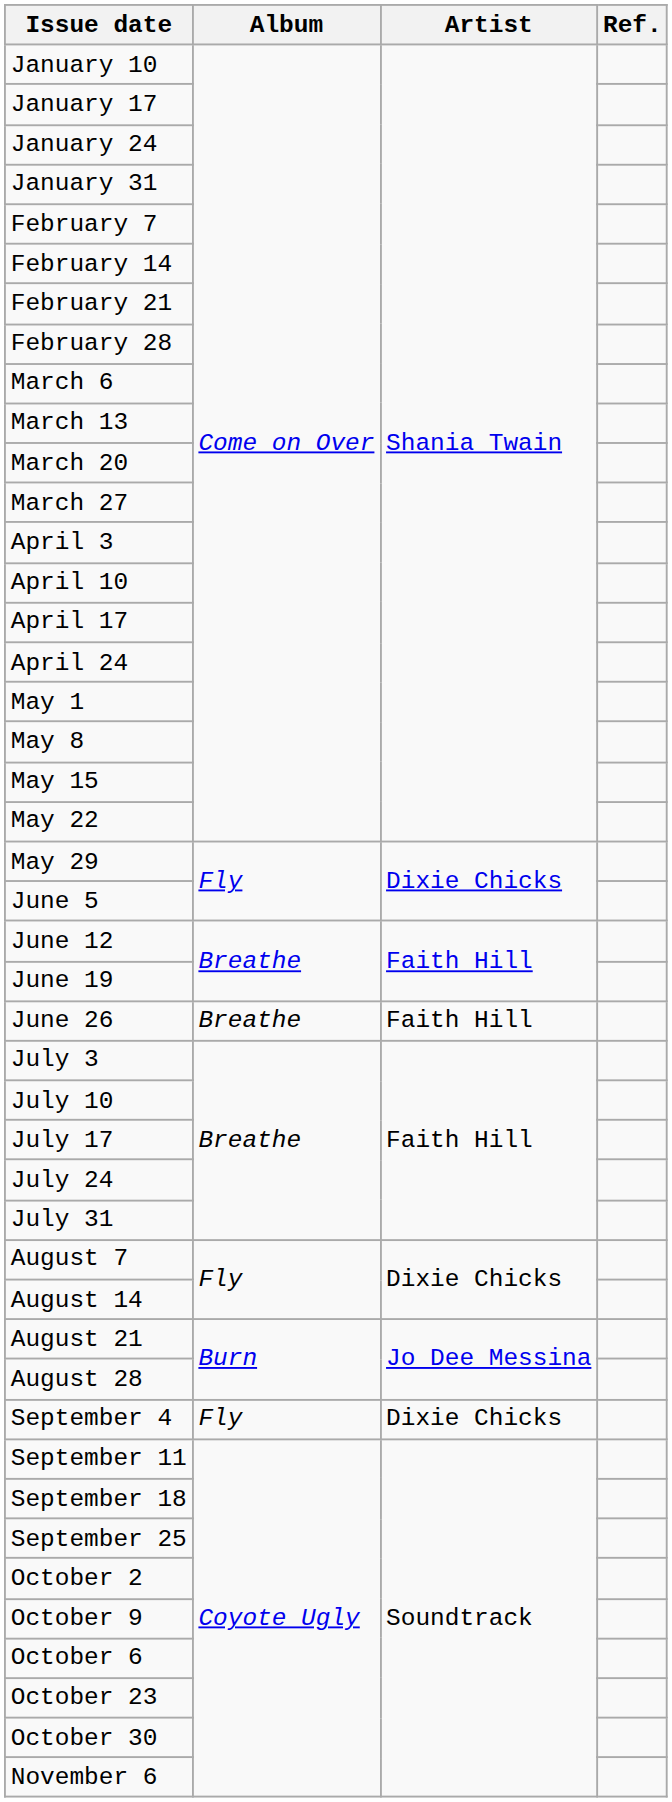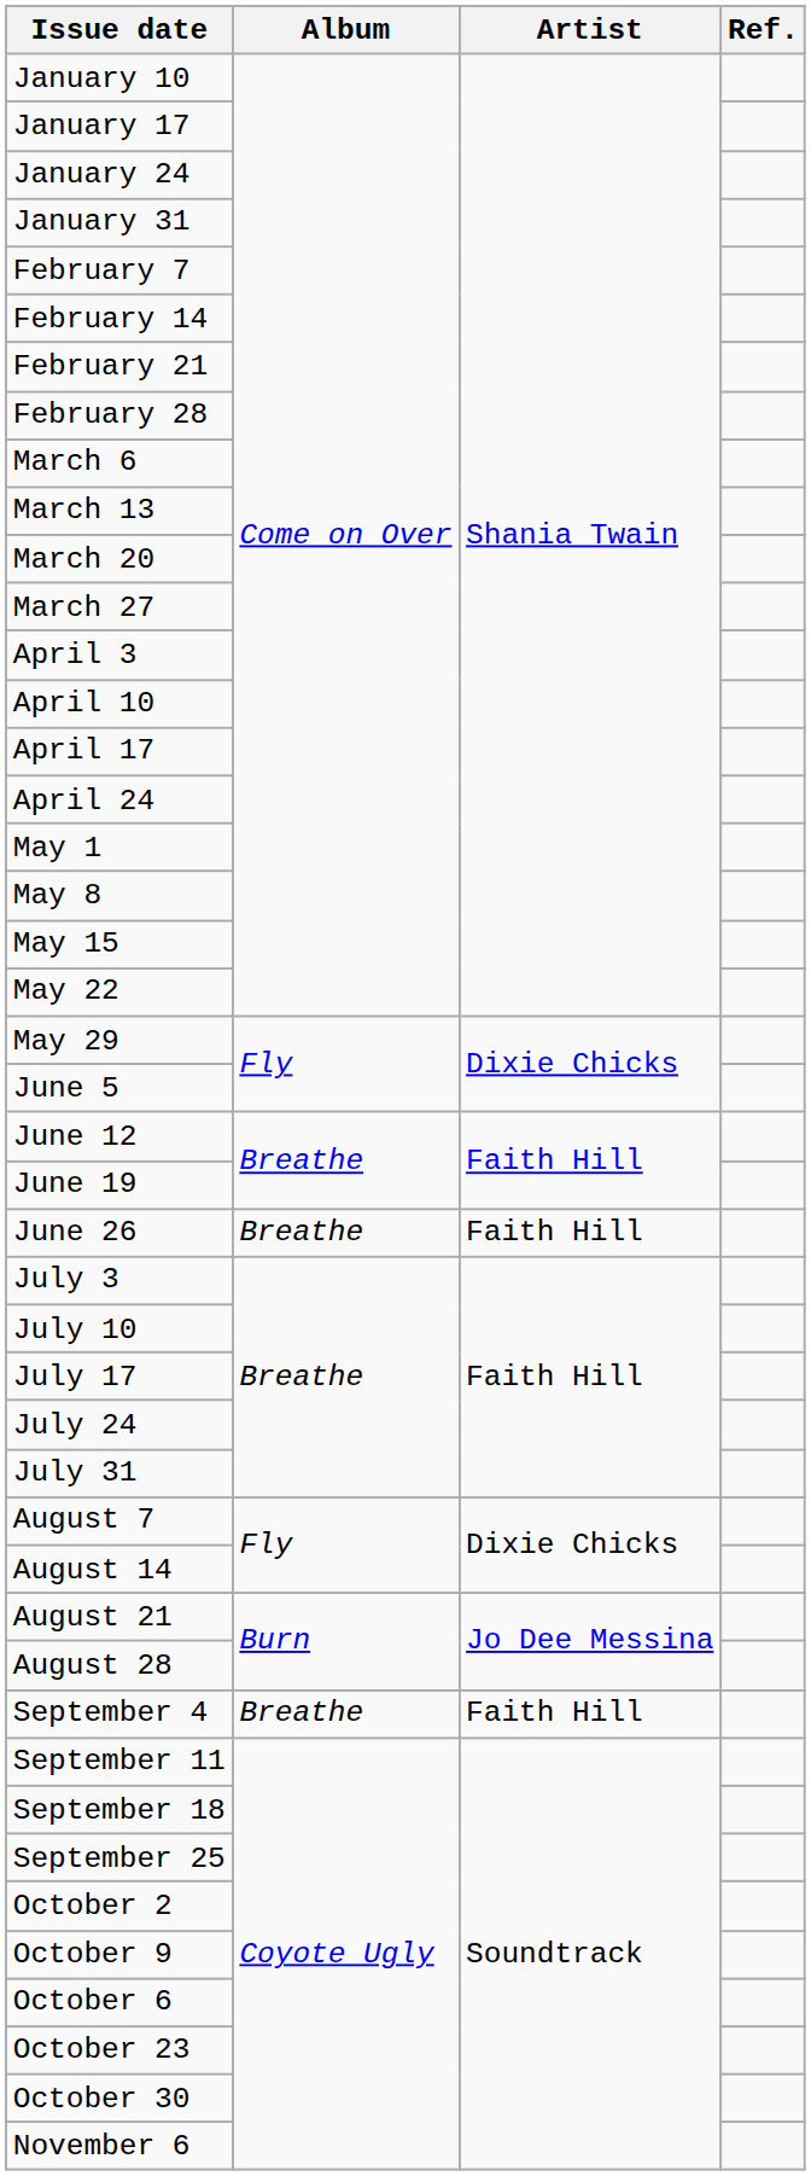 <table class="wikitable">
 <tr>
 <th>Issue date</th>
 <th>Album</th>
 <th>Artist</th>
 <th>Ref.</th>
 </tr>
 <tr>
 <td>January 10</td>
 <td rowspan="20"><em><a href='#'>Come on Over</a></em></td>
 <td rowspan="20"><a href='#'>Shania Twain</a></td>
 <td align=center></td>
 </tr>
 <tr>
 <td>January 17</td>
 <td></td>
 </tr>
 <tr>
 <td>January 24</td>
 <td></td>
 </tr>
 <tr>
 <td>January 31</td>
 <td></td>
 </tr>
 <tr>
 <td>February 7</td>
 <td></td>
 </tr>
 <tr>
 <td>February 14</td>
 <td></td>
 </tr>
 <tr>
 <td>February 21</td>
 <td></td>
 </tr>
 <tr>
 <td>February 28</td>
 <td></td>
 </tr>
 <tr>
 <td>March 6</td>
 <td></td>
 </tr>
 <tr>
 <td>March 13</td>
 <td></td>
 </tr>
 <tr>
 <td>March 20</td>
 <td></td>
 </tr>
 <tr>
 <td>March 27</td>
 <td></td>
 </tr>
 <tr>
 <td>April 3</td>
 <td></td>
 </tr>
 <tr>
 <td>April 10</td>
 <td></td>
 </tr>
 <tr>
 <td>April 17</td>
 <td></td>
 </tr>
 <tr>
 <td>April 24</td>
 <td></td>
 </tr>
 <tr>
 <td>May 1</td>
 <td></td>
 </tr>
 <tr>
 <td>May 8</td>
 <td></td>
 </tr>
 <tr>
 <td>May 15</td>
 <td></td>
 </tr>
 <tr>
 <td>May 22</td>
 <td></td>
 </tr>
 <tr>
 <td>May 29</td>
 <td rowspan="2"><em><a href='#'>Fly</a></em></td>
 <td rowspan="2"><a href='#'>Dixie Chicks</a></td>
 <td></td>
 </tr>
 <tr>
 <td>June 5</td>
 <td></td>
 </tr>
 <tr>
 <td>June 12</td>
 <td rowspan="2"><em><a href='#'>Breathe</a></em></td>
 <td rowspan="2"><a href='#'>Faith Hill</a></td>
 <td></td>
 </tr>
 <tr>
 <td>June 19</td>
 <td></td>
 </tr>
 <tr>
 <td>June 26</td>
 <td><em>Breathe</em></td>
 <td>Faith Hill</td>
 <td></td>
 </tr>
 <tr>
 <td>July 3</td>
 <td rowspan="5"><em>Breathe</em></td>
 <td rowspan="5">Faith Hill</td>
 <td></td>
 </tr>
 <tr>
 <td>July 10</td>
 <td></td>
 </tr>
 <tr>
 <td>July 17</td>
 <td></td>
 </tr>
 <tr>
 <td>July 24</td>
 <td></td>
 </tr>
 <tr>
 <td>July 31</td>
 <td></td>
 </tr>
 <tr>
 <td>August 7</td>
 <td rowspan="2"><em>Fly</em></td>
 <td rowspan="2">Dixie Chicks</td>
 <td></td>
 </tr>
 <tr>
 <td>August 14</td>
 <td></td>
 </tr>
 <tr>
 <td>August 21</td>
 <td rowspan="2"><em><a href='#'>Burn</a></em></td>
 <td rowspan="2"><a href='#'>Jo Dee Messina</a></td>
 <td></td>
 </tr>
 <tr>
 <td>August 28</td>
 <td></td>
 </tr>
 <tr>
 <td>September 4</td>
-<td><em>Fly</em></td>
-<td>Dixie Chicks</td>
+<td><em>Breathe</em></td>
+<td>Faith Hill</td>
 <td></td>
 </tr>
 <tr>
 <td>September 11</td>
 <td rowspan="9"><em><a href='#'>Coyote Ugly</a></em></td>
 <td rowspan="9">Soundtrack</td>
 <td></td>
 </tr>
 <tr>
 <td>September 18</td>
 <td></td>
 </tr>
 <tr>
 <td>September 25</td>
 <td></td>
 </tr>
 <tr>
 <td>October 2</td>
 <td></td>
 </tr>
 <tr>
 <td>October 9</td>
 <td></td>
 </tr>
 <tr>
 <td>October 6</td>
 <td></td>
 </tr>
 <tr>
 <td>October 23</td>
 <td></td>
 </tr>
 <tr>
 <td>October 30</td>
 <td></td>
 </tr>
 <tr>
 <td>November 6</td>
 <td></td>
 </tr>
 </table>
